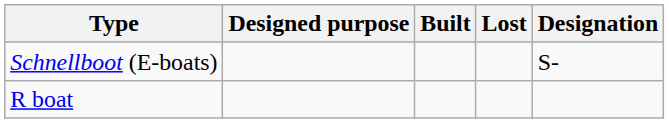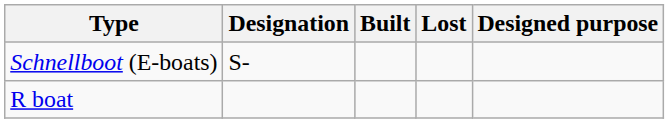 <table class="wikitable">
 <tr>
 <th>Type</th>
-<th>Designed purpose</th>
+<th>Designation</th>
 <th>Built</th>
 <th>Lost</th>
-<th>Designation</th>
+<th>Designed purpose</th>
 </tr>
 <tr>
 <td><em><a href='#'>Schnellboot</a></em> (E-boats)</td>
+<td>S-</td>
 <td></td>
 <td></td>
 <td></td>
-<td>S-</td>
 </tr>
 <tr>
 <td><a href='#'>R boat</a></td>
 <td></td>
 <td></td>
 <td></td>
 <td></td>
 </tr>
 </table>
